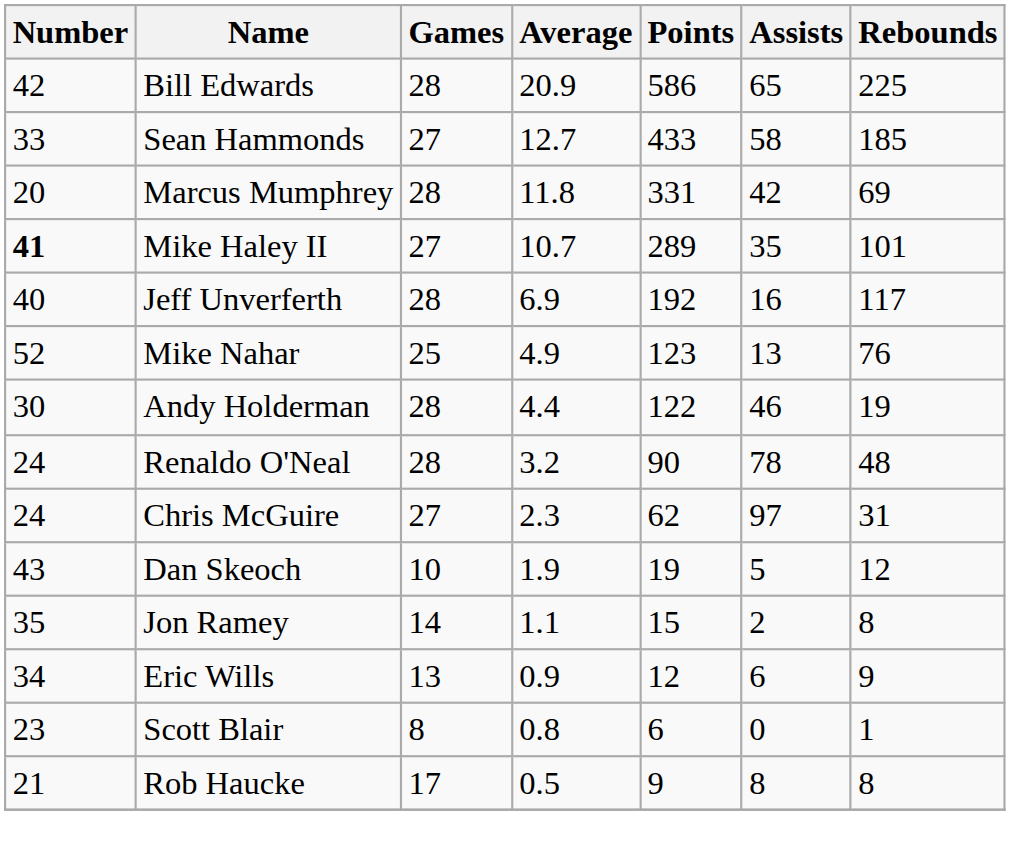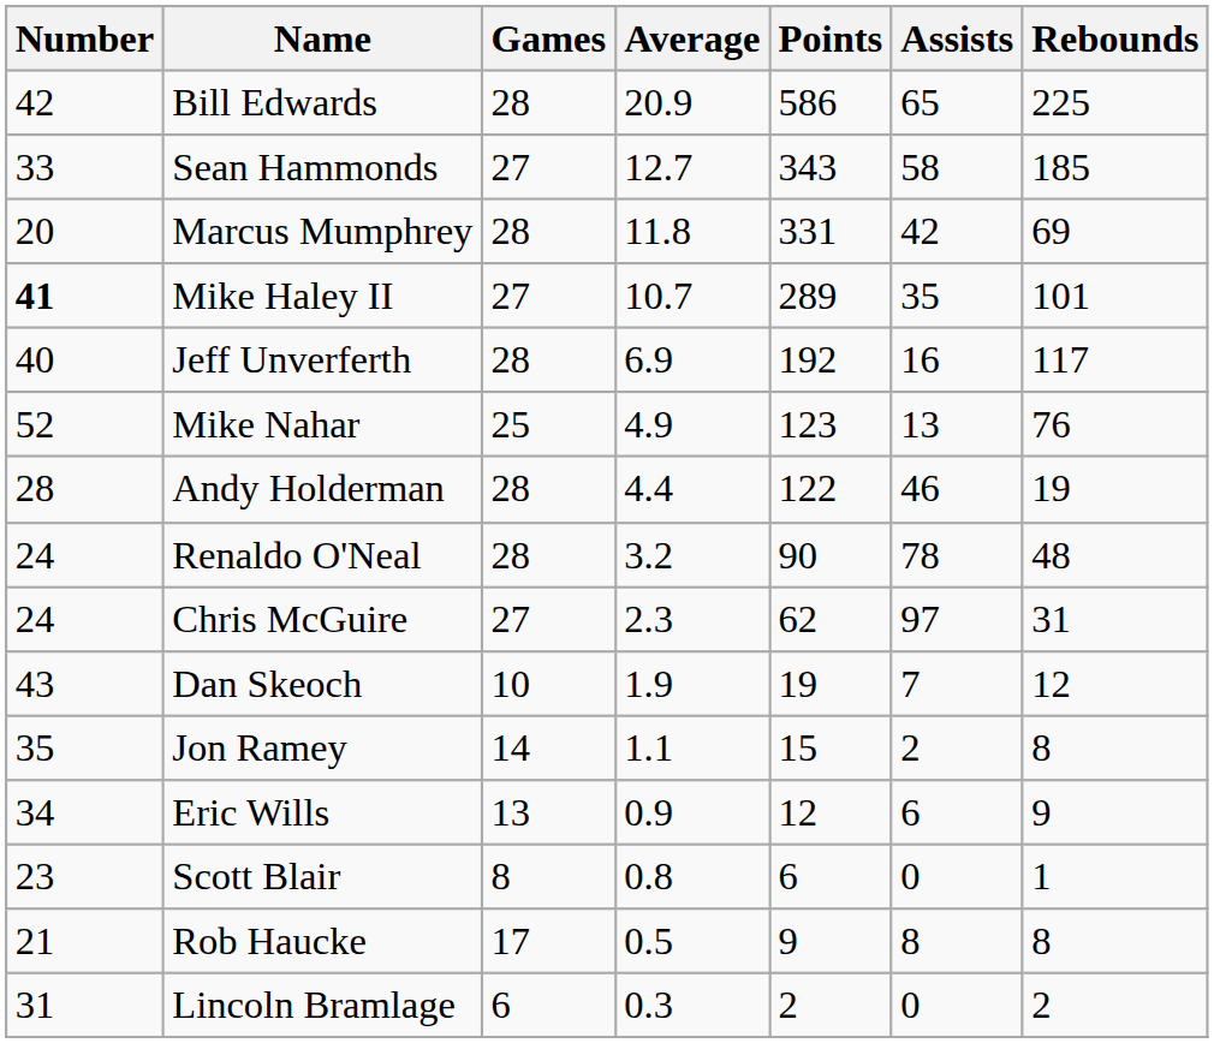 <table class="wikitable" style="font-size: 95%;">
 <tr>
 <th>Number</th>
 <th>Name</th>
 <th>Games</th>
 <th>Average</th>
 <th>Points</th>
 <th>Assists</th>
 <th>Rebounds</th>
 </tr>
 <tr>
 <td>42</td>
 <td>Bill Edwards</td>
 <td>28</td>
 <td>20.9</td>
 <td>586</td>
 <td>65</td>
 <td>225</td>
 </tr>
 <tr>
 <td>33</td>
 <td>Sean Hammonds</td>
 <td>27</td>
 <td>12.7</td>
-<td>433</td>
+<td>343</td>
 <td>58</td>
 <td>185</td>
 </tr>
 <tr>
 <td>20</td>
 <td>Marcus Mumphrey</td>
 <td>28</td>
 <td>11.8</td>
 <td>331</td>
 <td>42</td>
 <td>69</td>
 </tr>
 <tr>
 <td><strong>41</strong></td>
 <td>Mike Haley II</td>
 <td>27</td>
 <td>10.7</td>
 <td>289</td>
 <td>35</td>
 <td>101</td>
 </tr>
 <tr>
 <td>40</td>
 <td>Jeff Unverferth</td>
 <td>28</td>
 <td>6.9</td>
 <td>192</td>
 <td>16</td>
 <td>117</td>
 </tr>
 <tr>
 <td>52</td>
 <td>Mike Nahar</td>
 <td>25</td>
 <td>4.9</td>
 <td>123</td>
 <td>13</td>
 <td>76</td>
 </tr>
 <tr>
-<td>30</td>
+<td>28</td>
 <td>Andy Holderman</td>
 <td>28</td>
 <td>4.4</td>
 <td>122</td>
 <td>46</td>
 <td>19</td>
 </tr>
 <tr>
 <td>24</td>
 <td>Renaldo O'Neal</td>
 <td>28</td>
 <td>3.2</td>
 <td>90</td>
 <td>78</td>
 <td>48</td>
 </tr>
 <tr>
 <td>24</td>
 <td>Chris McGuire</td>
 <td>27</td>
 <td>2.3</td>
 <td>62</td>
 <td>97</td>
 <td>31</td>
 </tr>
 <tr>
 <td>43</td>
 <td>Dan Skeoch</td>
 <td>10</td>
 <td>1.9</td>
 <td>19</td>
-<td>5</td>
+<td>7</td>
 <td>12</td>
 </tr>
 <tr>
 <td>35</td>
 <td>Jon Ramey</td>
 <td>14</td>
 <td>1.1</td>
 <td>15</td>
 <td>2</td>
 <td>8</td>
 </tr>
 <tr>
 <td>34</td>
 <td>Eric Wills</td>
 <td>13</td>
 <td>0.9</td>
 <td>12</td>
 <td>6</td>
 <td>9</td>
 </tr>
 <tr>
 <td>23</td>
 <td>Scott Blair</td>
 <td>8</td>
 <td>0.8</td>
 <td>6</td>
 <td>0</td>
 <td>1</td>
 </tr>
 <tr>
 <td>21</td>
 <td>Rob Haucke</td>
 <td>17</td>
 <td>0.5</td>
 <td>9</td>
 <td>8</td>
 <td>8</td>
 </tr>
 <tr>
+<td>31</td>
+<td>Lincoln Bramlage</td>
+<td>6</td>
+<td>0.3</td>
+<td>2</td>
+<td>0</td>
+<td>2</td>
+</tr>
+<tr>
 </tr>
 </table>
